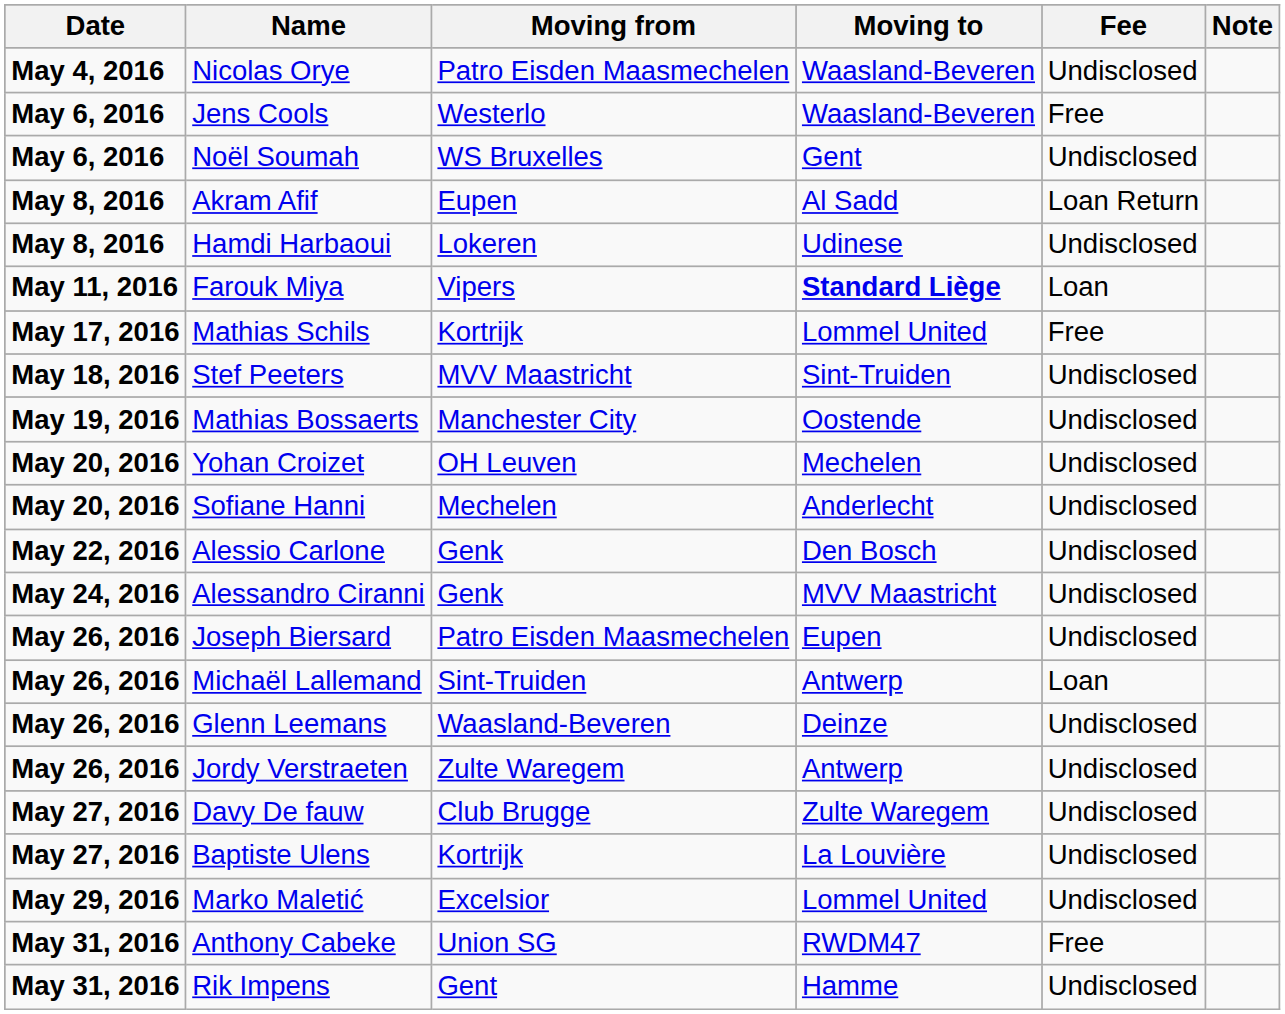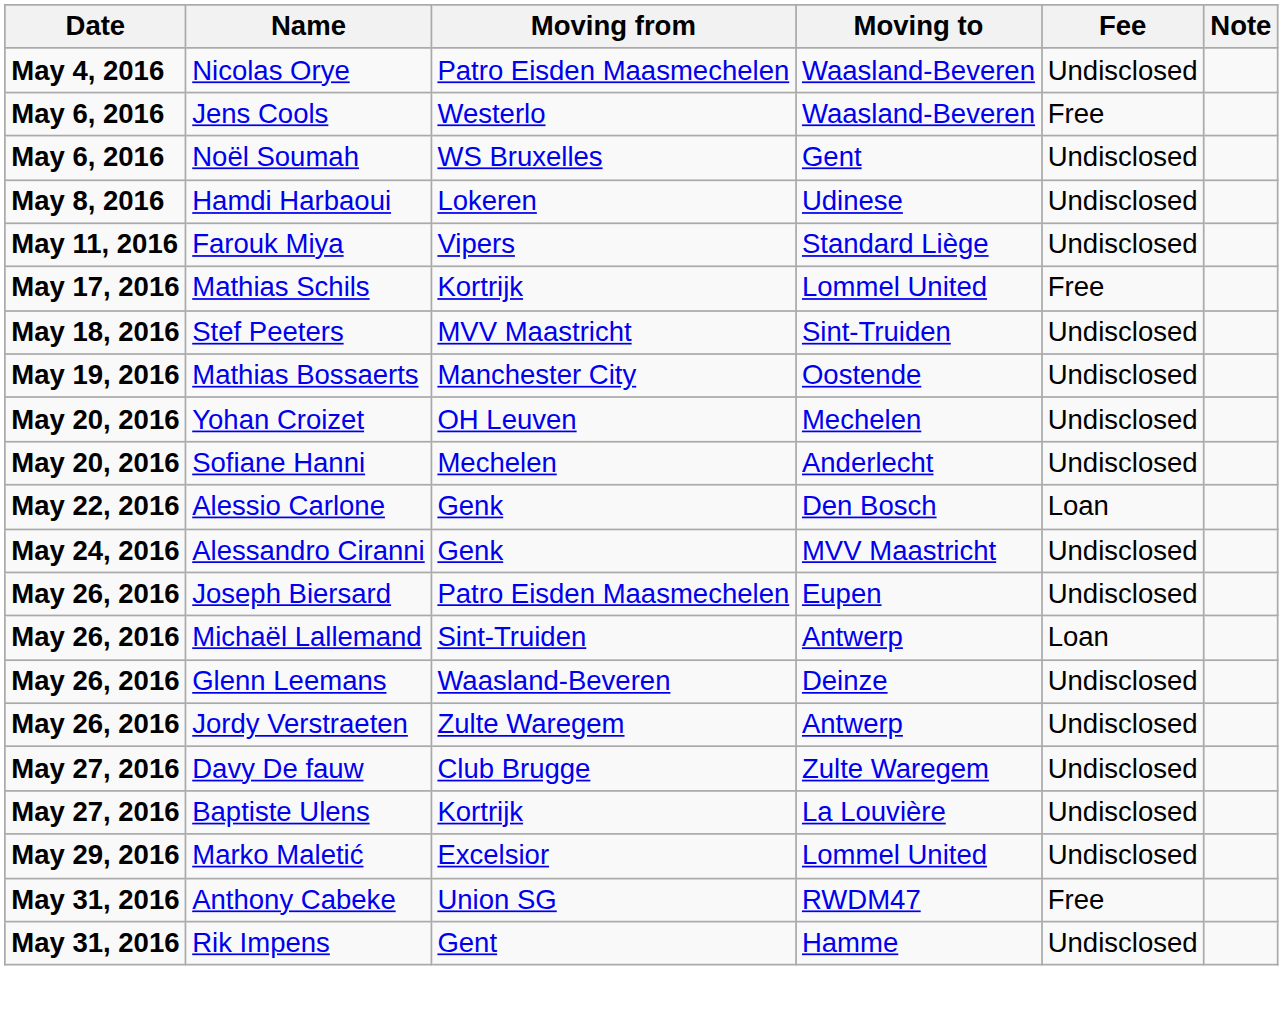 <table class="wikitable sortable">
 <tr>
 <th>Date</th>
 <th>Name</th>
 <th>Moving from</th>
 <th>Moving to</th>
 <th>Fee</th>
 <th>Note</th>
 </tr>
 <tr>
 <td><strong>May 4, 2016</strong></td>
 <td> <a href='#'>Nicolas Orye</a></td>
 <td> <a href='#'>Patro Eisden Maasmechelen</a></td>
 <td> <a href='#'>Waasland-Beveren</a></td>
 <td>Undisclosed </td>
 <td></td>
 </tr>
 <tr>
 <td><strong>May 6, 2016</strong></td>
 <td> <a href='#'>Jens Cools</a></td>
 <td> <a href='#'>Westerlo</a></td>
 <td> <a href='#'>Waasland-Beveren</a></td>
 <td>Free </td>
 <td></td>
 </tr>
 <tr>
 <td><strong>May 6, 2016</strong></td>
 <td> <a href='#'>Noël Soumah</a></td>
 <td> <a href='#'>WS Bruxelles</a></td>
 <td> <a href='#'>Gent</a></td>
 <td>Undisclosed </td>
 <td></td>
 </tr>
 <tr>
 <td><strong>May 8, 2016</strong></td>
-<td> <a href='#'>Akram Afif</a></td>
-<td> <a href='#'>Eupen</a></td>
-<td> <a href='#'>Al Sadd</a></td>
-<td>Loan Return </td>
-<td align=center></td>
-</tr>
-<tr>
-<td><strong>May 8, 2016</strong></td>
 <td> <a href='#'>Hamdi Harbaoui</a></td>
 <td> <a href='#'>Lokeren</a></td>
 <td> <a href='#'>Udinese</a></td>
 <td>Undisclosed </td>
 <td></td>
 </tr>
 <tr>
 <td><strong>May 11, 2016</strong></td>
 <td> <a href='#'>Farouk Miya</a></td>
 <td> <a href='#'>Vipers</a></td>
-<td><strong> <a href='#'>Standard Liège</a></strong></td>
-<td>Loan </td>
+<td> <a href='#'>Standard Liège</a></td>
+<td>Undisclosed </td>
 <td align=center></td>
 </tr>
 <tr>
 <td><strong>May 17, 2016</strong></td>
 <td> <a href='#'>Mathias Schils</a></td>
 <td> <a href='#'>Kortrijk</a></td>
 <td> <a href='#'>Lommel United</a></td>
 <td>Free </td>
 <td></td>
 </tr>
 <tr>
 <td><strong>May 18, 2016</strong></td>
 <td> <a href='#'>Stef Peeters</a></td>
 <td> <a href='#'>MVV Maastricht</a></td>
 <td> <a href='#'>Sint-Truiden</a></td>
 <td>Undisclosed </td>
 <td></td>
 </tr>
 <tr>
 <td><strong>May 19, 2016</strong></td>
 <td> <a href='#'>Mathias Bossaerts</a></td>
 <td> <a href='#'>Manchester City</a></td>
 <td> <a href='#'>Oostende</a></td>
 <td>Undisclosed </td>
 <td></td>
 </tr>
 <tr>
 <td><strong>May 20, 2016</strong></td>
 <td> <a href='#'>Yohan Croizet</a></td>
 <td> <a href='#'>OH Leuven</a></td>
 <td> <a href='#'>Mechelen</a></td>
 <td>Undisclosed </td>
 <td></td>
 </tr>
 <tr>
 <td><strong>May 20, 2016</strong></td>
 <td> <a href='#'>Sofiane Hanni</a></td>
 <td> <a href='#'>Mechelen</a></td>
 <td> <a href='#'>Anderlecht</a></td>
 <td>Undisclosed </td>
 <td></td>
 </tr>
 <tr>
 <td><strong>May 22, 2016</strong></td>
 <td> <a href='#'>Alessio Carlone</a></td>
 <td> <a href='#'>Genk</a></td>
 <td> <a href='#'>Den Bosch</a></td>
-<td>Undisclosed </td>
+<td>Loan </td>
 <td align=center></td>
 </tr>
 <tr>
 <td><strong>May 24, 2016</strong></td>
 <td> <a href='#'>Alessandro Ciranni</a></td>
 <td> <a href='#'>Genk</a></td>
 <td> <a href='#'>MVV Maastricht</a></td>
 <td>Undisclosed </td>
 <td align=center></td>
 </tr>
 <tr>
 <td><strong>May 26, 2016</strong></td>
 <td> <a href='#'>Joseph Biersard</a></td>
 <td> <a href='#'>Patro Eisden Maasmechelen</a></td>
 <td> <a href='#'>Eupen</a></td>
 <td>Undisclosed </td>
 <td></td>
 </tr>
 <tr>
 <td><strong>May 26, 2016</strong></td>
 <td> <a href='#'>Michaël Lallemand</a></td>
 <td> <a href='#'>Sint-Truiden</a></td>
 <td> <a href='#'>Antwerp</a></td>
 <td>Loan </td>
 <td></td>
 </tr>
 <tr>
 <td><strong>May 26, 2016</strong></td>
 <td> <a href='#'>Glenn Leemans</a></td>
 <td> <a href='#'>Waasland-Beveren</a></td>
 <td> <a href='#'>Deinze</a></td>
 <td>Undisclosed </td>
 <td></td>
 </tr>
 <tr>
 <td><strong>May 26, 2016</strong></td>
 <td> <a href='#'>Jordy Verstraeten</a></td>
 <td> <a href='#'>Zulte Waregem</a></td>
 <td> <a href='#'>Antwerp</a></td>
 <td>Undisclosed </td>
 <td></td>
 </tr>
 <tr>
 <td><strong>May 27, 2016</strong></td>
 <td> <a href='#'>Davy De fauw</a></td>
 <td> <a href='#'>Club Brugge</a></td>
 <td> <a href='#'>Zulte Waregem</a></td>
 <td>Undisclosed </td>
 <td></td>
 </tr>
 <tr>
 <td><strong>May 27, 2016</strong></td>
 <td> <a href='#'>Baptiste Ulens</a></td>
 <td> <a href='#'>Kortrijk</a></td>
 <td> <a href='#'>La Louvière</a></td>
 <td>Undisclosed </td>
 <td align=center></td>
 </tr>
 <tr>
 <td><strong>May 29, 2016</strong></td>
 <td> <a href='#'>Marko Maletić</a></td>
 <td> <a href='#'>Excelsior</a></td>
 <td> <a href='#'>Lommel United</a></td>
 <td>Undisclosed </td>
 <td></td>
 </tr>
 <tr>
 <td><strong>May 31, 2016</strong></td>
 <td> <a href='#'>Anthony Cabeke</a></td>
 <td> <a href='#'>Union SG</a></td>
 <td> <a href='#'>RWDM47</a></td>
 <td>Free </td>
 <td></td>
 </tr>
 <tr>
 <td><strong>May 31, 2016</strong></td>
 <td> <a href='#'>Rik Impens</a></td>
 <td> <a href='#'>Gent</a></td>
 <td> <a href='#'>Hamme</a></td>
 <td>Undisclosed </td>
 <td align=center></td>
 </tr>
 </table>
